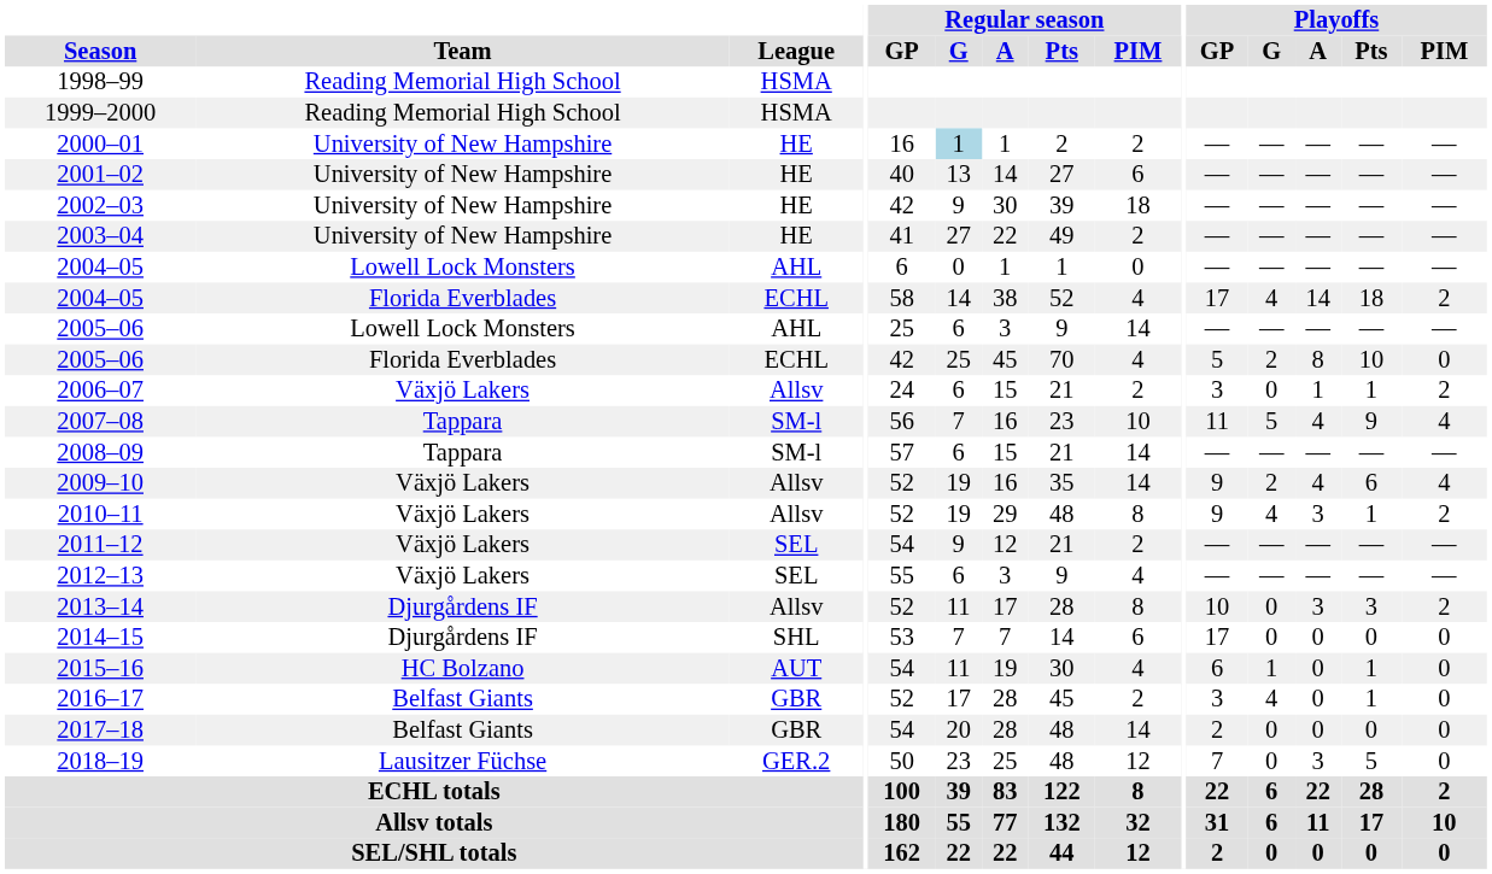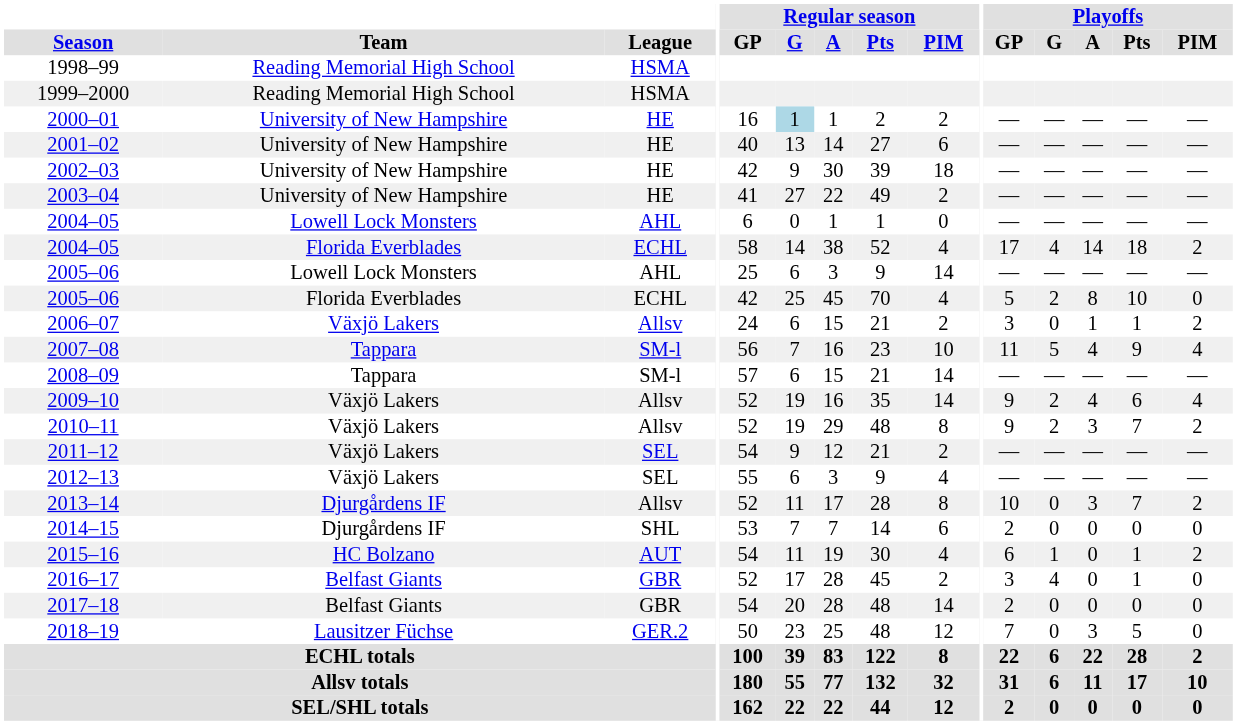 <table border="0" cellpadding="1" cellspacing="0" style="text-align:center; width:60em">
 <tr bgcolor="#e0e0e0">
 <th colspan="3" bgcolor="#ffffff"></th>
 <th rowspan="99" bgcolor="#ffffff"></th>
 <th colspan="5"><a href='#'>Regular season</a></th>
 <th rowspan="99" bgcolor="#ffffff"></th>
 <th colspan="5"><a href='#'>Playoffs</a></th>
 </tr>
 <tr bgcolor="#e0e0e0">
 <th><a href='#'>Season</a></th>
 <th>Team</th>
 <th>League</th>
 <th>GP</th>
 <th><a href='#'>G</a></th>
 <th><a href='#'>A</a></th>
 <th><a href='#'>Pts</a></th>
 <th><a href='#'>PIM</a></th>
 <th>GP</th>
 <th>G</th>
 <th>A</th>
 <th>Pts</th>
 <th>PIM</th>
 </tr>
 <tr>
 <td>1998–99</td>
 <td><a href='#'>Reading Memorial High School</a></td>
 <td><a href='#'>HSMA</a></td>
 <td></td>
 <td></td>
 <td></td>
 <td></td>
 <td></td>
 <td></td>
 <td></td>
 <td></td>
 <td></td>
 <td></td>
 </tr>
 <tr bgcolor="#f0f0f0">
 <td>1999–2000</td>
 <td>Reading Memorial High School</td>
 <td>HSMA</td>
 <td></td>
 <td></td>
 <td></td>
 <td></td>
 <td></td>
 <td></td>
 <td></td>
 <td></td>
 <td></td>
 <td></td>
 </tr>
 <tr>
 <td><a href='#'>2000–01</a></td>
 <td><a href='#'>University of New Hampshire</a></td>
 <td><a href='#'>HE</a></td>
 <td>16</td>
 <td style="background: lightblue;">1</td>
 <td>1</td>
 <td>2</td>
 <td>2</td>
 <td>—</td>
 <td>—</td>
 <td>—</td>
 <td>—</td>
 <td>—</td>
 </tr>
 <tr bgcolor="#f0f0f0">
 <td><a href='#'>2001–02</a></td>
 <td>University of New Hampshire</td>
 <td>HE</td>
 <td>40</td>
 <td>13</td>
 <td>14</td>
 <td>27</td>
 <td>6</td>
 <td>—</td>
 <td>—</td>
 <td>—</td>
 <td>—</td>
 <td>—</td>
 </tr>
 <tr>
 <td><a href='#'>2002–03</a></td>
 <td>University of New Hampshire</td>
 <td>HE</td>
 <td>42</td>
 <td>9</td>
 <td>30</td>
 <td>39</td>
 <td>18</td>
 <td>—</td>
 <td>—</td>
 <td>—</td>
 <td>—</td>
 <td>—</td>
 </tr>
 <tr bgcolor="#f0f0f0">
 <td><a href='#'>2003–04</a></td>
 <td>University of New Hampshire</td>
 <td>HE</td>
 <td>41</td>
 <td>27</td>
 <td>22</td>
 <td>49</td>
 <td>2</td>
 <td>—</td>
 <td>—</td>
 <td>—</td>
 <td>—</td>
 <td>—</td>
 </tr>
 <tr>
 <td><a href='#'>2004–05</a></td>
 <td><a href='#'>Lowell Lock Monsters</a></td>
 <td><a href='#'>AHL</a></td>
 <td>6</td>
 <td>0</td>
 <td>1</td>
 <td>1</td>
 <td>0</td>
 <td>—</td>
 <td>—</td>
 <td>—</td>
 <td>—</td>
 <td>—</td>
 </tr>
 <tr bgcolor="#f0f0f0">
 <td><a href='#'>2004–05</a></td>
 <td><a href='#'>Florida Everblades</a></td>
 <td><a href='#'>ECHL</a></td>
 <td>58</td>
 <td>14</td>
 <td>38</td>
 <td>52</td>
 <td>4</td>
 <td>17</td>
 <td>4</td>
 <td>14</td>
 <td>18</td>
 <td>2</td>
 </tr>
 <tr>
 <td><a href='#'>2005–06</a></td>
 <td>Lowell Lock Monsters</td>
 <td>AHL</td>
 <td>25</td>
 <td>6</td>
 <td>3</td>
 <td>9</td>
 <td>14</td>
 <td>—</td>
 <td>—</td>
 <td>—</td>
 <td>—</td>
 <td>—</td>
 </tr>
 <tr bgcolor="#f0f0f0">
 <td><a href='#'>2005–06</a></td>
 <td>Florida Everblades</td>
 <td>ECHL</td>
 <td>42</td>
 <td>25</td>
 <td>45</td>
 <td>70</td>
 <td>4</td>
 <td>5</td>
 <td>2</td>
 <td>8</td>
 <td>10</td>
 <td>0</td>
 </tr>
 <tr>
 <td><a href='#'>2006–07</a></td>
 <td><a href='#'>Växjö Lakers</a></td>
 <td><a href='#'>Allsv</a></td>
 <td>24</td>
 <td>6</td>
 <td>15</td>
 <td>21</td>
 <td>2</td>
 <td>3</td>
 <td>0</td>
 <td>1</td>
 <td>1</td>
 <td>2</td>
 </tr>
 <tr bgcolor="#f0f0f0">
 <td><a href='#'>2007–08</a></td>
 <td><a href='#'>Tappara</a></td>
 <td><a href='#'>SM-l</a></td>
 <td>56</td>
 <td>7</td>
 <td>16</td>
 <td>23</td>
 <td>10</td>
 <td>11</td>
 <td>5</td>
 <td>4</td>
 <td>9</td>
 <td>4</td>
 </tr>
 <tr>
 <td><a href='#'>2008–09</a></td>
 <td>Tappara</td>
 <td>SM-l</td>
 <td>57</td>
 <td>6</td>
 <td>15</td>
 <td>21</td>
 <td>14</td>
 <td>—</td>
 <td>—</td>
 <td>—</td>
 <td>—</td>
 <td>—</td>
 </tr>
 <tr bgcolor="#f0f0f0">
 <td><a href='#'>2009–10</a></td>
 <td>Växjö Lakers</td>
 <td>Allsv</td>
 <td>52</td>
 <td>19</td>
 <td>16</td>
 <td>35</td>
 <td>14</td>
 <td>9</td>
 <td>2</td>
 <td>4</td>
 <td>6</td>
 <td>4</td>
 </tr>
 <tr>
 <td><a href='#'>2010–11</a></td>
 <td>Växjö Lakers</td>
 <td>Allsv</td>
 <td>52</td>
 <td>19</td>
 <td>29</td>
 <td>48</td>
 <td>8</td>
 <td>9</td>
-<td>4</td>
+<td>2</td>
 <td>3</td>
-<td>1</td>
+<td>7</td>
 <td>2</td>
 </tr>
 <tr bgcolor="#f0f0f0">
 <td><a href='#'>2011–12</a></td>
 <td>Växjö Lakers</td>
 <td><a href='#'>SEL</a></td>
 <td>54</td>
 <td>9</td>
 <td>12</td>
 <td>21</td>
 <td>2</td>
 <td>—</td>
 <td>—</td>
 <td>—</td>
 <td>—</td>
 <td>—</td>
 </tr>
 <tr>
 <td><a href='#'>2012–13</a></td>
 <td>Växjö Lakers</td>
 <td>SEL</td>
 <td>55</td>
 <td>6</td>
 <td>3</td>
 <td>9</td>
 <td>4</td>
 <td>—</td>
 <td>—</td>
 <td>—</td>
 <td>—</td>
 <td>—</td>
 </tr>
 <tr bgcolor="#f0f0f0">
 <td><a href='#'>2013–14</a></td>
 <td><a href='#'>Djurgårdens IF</a></td>
 <td>Allsv</td>
 <td>52</td>
 <td>11</td>
 <td>17</td>
 <td>28</td>
 <td>8</td>
 <td>10</td>
 <td>0</td>
 <td>3</td>
-<td>3</td>
+<td>7</td>
 <td>2</td>
 </tr>
 <tr>
 <td><a href='#'>2014–15</a></td>
 <td>Djurgårdens IF</td>
 <td>SHL</td>
 <td>53</td>
 <td>7</td>
 <td>7</td>
 <td>14</td>
 <td>6</td>
-<td>17</td>
+<td>2</td>
 <td>0</td>
 <td>0</td>
 <td>0</td>
 <td>0</td>
 </tr>
 <tr bgcolor="#f0f0f0">
 <td><a href='#'>2015–16</a></td>
 <td><a href='#'>HC Bolzano</a></td>
 <td><a href='#'>AUT</a></td>
 <td>54</td>
 <td>11</td>
 <td>19</td>
 <td>30</td>
 <td>4</td>
 <td>6</td>
 <td>1</td>
 <td>0</td>
 <td>1</td>
-<td>0</td>
+<td>2</td>
 </tr>
 <tr>
 <td><a href='#'>2016–17</a></td>
 <td><a href='#'>Belfast Giants</a></td>
 <td><a href='#'>GBR</a></td>
 <td>52</td>
 <td>17</td>
 <td>28</td>
 <td>45</td>
 <td>2</td>
 <td>3</td>
 <td>4</td>
 <td>0</td>
 <td>1</td>
 <td>0</td>
 </tr>
 <tr bgcolor="#f0f0f0">
 <td><a href='#'>2017–18</a></td>
 <td>Belfast Giants</td>
 <td>GBR</td>
 <td>54</td>
 <td>20</td>
 <td>28</td>
 <td>48</td>
 <td>14</td>
 <td>2</td>
 <td>0</td>
 <td>0</td>
 <td>0</td>
 <td>0</td>
 </tr>
 <tr>
 <td><a href='#'>2018–19</a></td>
 <td><a href='#'>Lausitzer Füchse</a></td>
 <td><a href='#'>GER.2</a></td>
 <td>50</td>
 <td>23</td>
 <td>25</td>
 <td>48</td>
 <td>12</td>
 <td>7</td>
 <td>0</td>
 <td>3</td>
 <td>5</td>
 <td>0</td>
 </tr>
 <tr bgcolor="#e0e0e0">
 <th colspan="3">ECHL totals</th>
 <th>100</th>
 <th>39</th>
 <th>83</th>
 <th>122</th>
 <th>8</th>
 <th>22</th>
 <th>6</th>
 <th>22</th>
 <th>28</th>
 <th>2</th>
 </tr>
 <tr bgcolor="#e0e0e0">
 <th colspan="3">Allsv totals</th>
 <th>180</th>
 <th>55</th>
 <th>77</th>
 <th>132</th>
 <th>32</th>
 <th>31</th>
 <th>6</th>
 <th>11</th>
 <th>17</th>
 <th>10</th>
 </tr>
 <tr bgcolor="#e0e0e0">
 <th colspan="3">SEL/SHL totals</th>
 <th>162</th>
 <th>22</th>
 <th>22</th>
 <th>44</th>
 <th>12</th>
 <th>2</th>
 <th>0</th>
 <th>0</th>
 <th>0</th>
 <th>0</th>
 </tr>
 </table>
